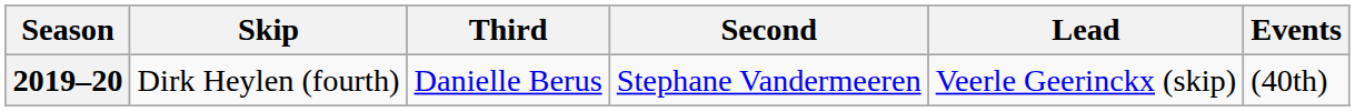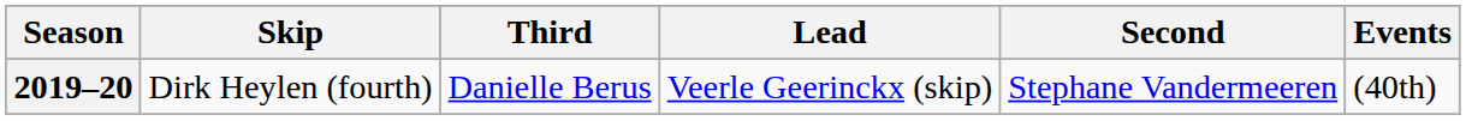 <table class="wikitable">
 <tr>
 <th scope="col">Season</th>
 <th scope="col">Skip</th>
 <th scope="col">Third</th>
+<th scope="col">Lead</th>
 <th scope="col">Second</th>
-<th scope="col">Lead</th>
 <th scope="col">Events</th>
 </tr>
 <tr>
 <th scope="row">2019–20</th>
 <td>Dirk Heylen (fourth)</td>
 <td><a href='#'>Danielle Berus</a></td>
+<td><a href='#'>Veerle Geerinckx</a> (skip)</td>
 <td><a href='#'>Stephane Vandermeeren</a></td>
-<td><a href='#'>Veerle Geerinckx</a> (skip)</td>
 <td> (40th)</td>
 </tr>
 </table>
